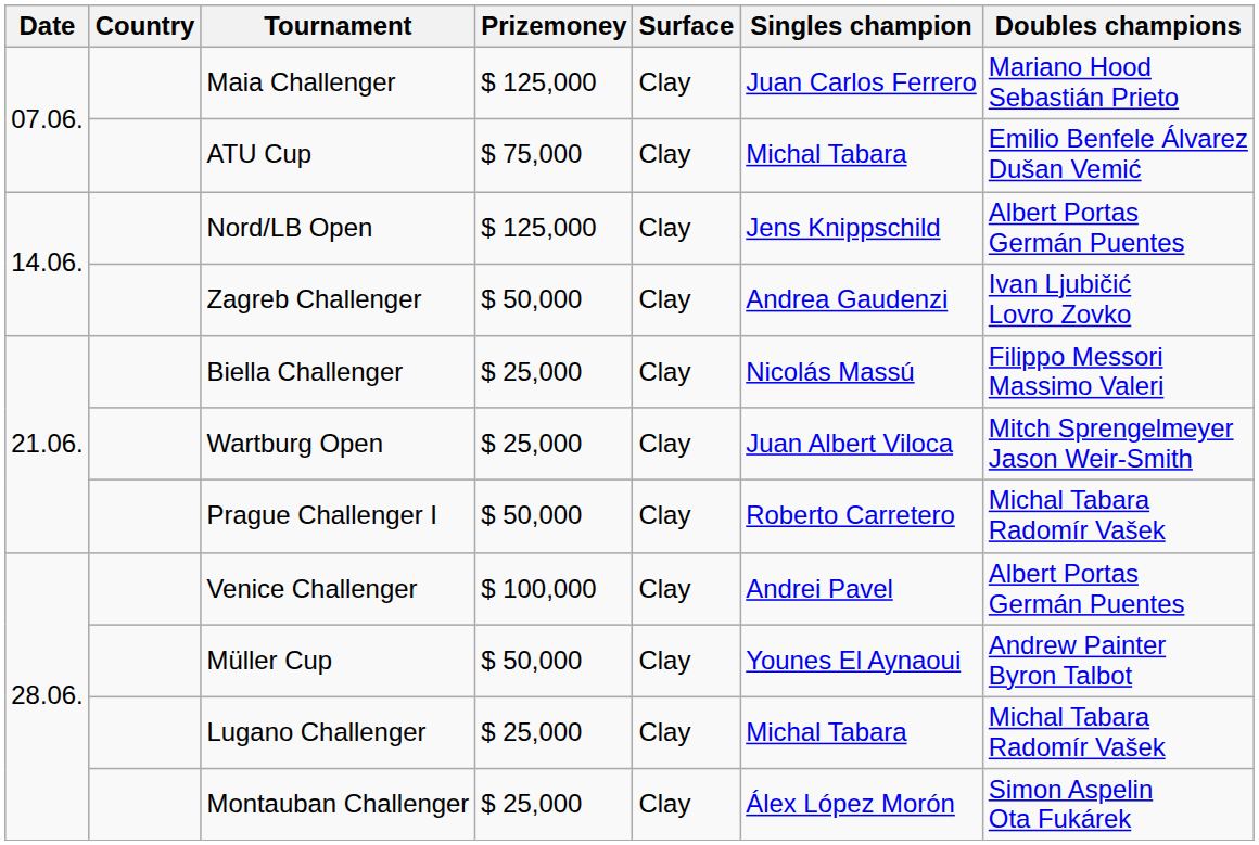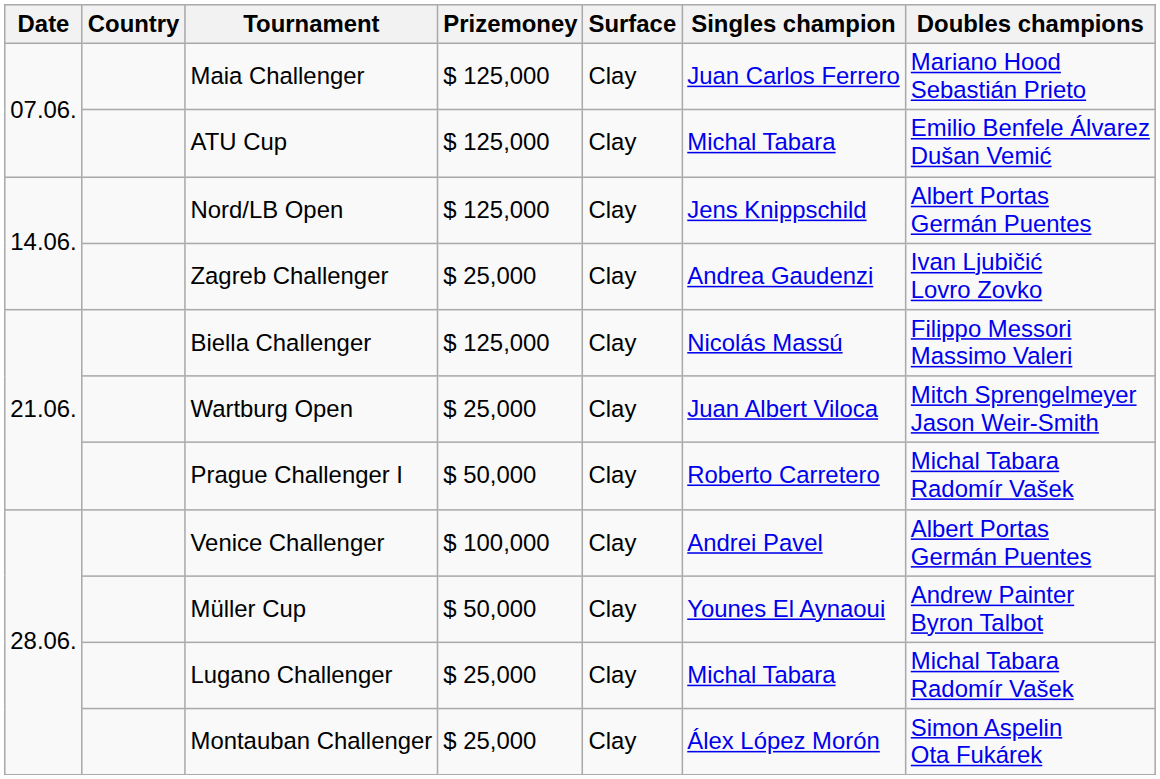 <table class="sortable wikitable" style=font-size:97%>
 <tr>
 <th>Date</th>
 <th>Country</th>
 <th>Tournament</th>
 <th>Prizemoney</th>
 <th>Surface</th>
 <th>Singles champion</th>
 <th>Doubles champions</th>
 </tr>
 <tr>
 <td rowspan="2">07.06.</td>
 <td></td>
 <td>Maia Challenger</td>
 <td>$ 125,000</td>
 <td>Clay</td>
 <td> <a href='#'>Juan Carlos Ferrero</a></td>
 <td> <a href='#'>Mariano Hood</a><br> <a href='#'>Sebastián Prieto</a></td>
 </tr>
 <tr>
 <td></td>
 <td>ATU Cup</td>
-<td>$ 75,000</td>
+<td>$ 125,000</td>
 <td>Clay</td>
 <td> <a href='#'>Michal Tabara</a></td>
 <td> <a href='#'>Emilio Benfele Álvarez</a><br> <a href='#'>Dušan Vemić</a></td>
 </tr>
 <tr>
 <td rowspan="2">14.06.</td>
 <td></td>
 <td>Nord/LB Open</td>
 <td>$ 125,000</td>
 <td>Clay</td>
 <td> <a href='#'>Jens Knippschild</a></td>
 <td> <a href='#'>Albert Portas</a><br> <a href='#'>Germán Puentes</a></td>
 </tr>
 <tr>
 <td></td>
 <td>Zagreb Challenger</td>
-<td>$ 50,000</td>
+<td>$ 25,000</td>
 <td>Clay</td>
 <td> <a href='#'>Andrea Gaudenzi</a></td>
 <td> <a href='#'>Ivan Ljubičić</a><br> <a href='#'>Lovro Zovko</a></td>
 </tr>
 <tr>
 <td rowspan="3">21.06.</td>
 <td></td>
 <td>Biella Challenger</td>
-<td>$ 25,000</td>
+<td>$ 125,000</td>
 <td>Clay</td>
 <td> <a href='#'>Nicolás Massú</a></td>
 <td> <a href='#'>Filippo Messori</a><br> <a href='#'>Massimo Valeri</a></td>
 </tr>
 <tr>
 <td></td>
 <td>Wartburg Open</td>
 <td>$ 25,000</td>
 <td>Clay</td>
 <td> <a href='#'>Juan Albert Viloca</a></td>
 <td> <a href='#'>Mitch Sprengelmeyer</a><br> <a href='#'>Jason Weir-Smith</a></td>
 </tr>
 <tr>
 <td></td>
 <td>Prague Challenger I</td>
 <td>$ 50,000</td>
 <td>Clay</td>
 <td> <a href='#'>Roberto Carretero</a></td>
 <td> <a href='#'>Michal Tabara</a> <br> <a href='#'>Radomír Vašek</a></td>
 </tr>
 <tr>
 <td rowspan="4">28.06.</td>
 <td></td>
 <td>Venice Challenger</td>
 <td>$ 100,000</td>
 <td>Clay</td>
 <td> <a href='#'>Andrei Pavel</a></td>
 <td> <a href='#'>Albert Portas</a><br> <a href='#'>Germán Puentes</a></td>
 </tr>
 <tr>
 <td></td>
 <td>Müller Cup</td>
 <td>$ 50,000</td>
 <td>Clay</td>
 <td> <a href='#'>Younes El Aynaoui</a></td>
 <td> <a href='#'>Andrew Painter</a><br> <a href='#'>Byron Talbot</a></td>
 </tr>
 <tr>
 <td></td>
 <td>Lugano Challenger</td>
 <td>$ 25,000</td>
 <td>Clay</td>
 <td> <a href='#'>Michal Tabara</a></td>
 <td> <a href='#'>Michal Tabara</a> <br>  <a href='#'>Radomír Vašek</a></td>
 </tr>
 <tr>
 <td></td>
 <td>Montauban Challenger</td>
 <td>$ 25,000</td>
 <td>Clay</td>
 <td> <a href='#'>Álex López Morón</a></td>
 <td> <a href='#'>Simon Aspelin</a><br> <a href='#'>Ota Fukárek</a></td>
 </tr>
 </table>
